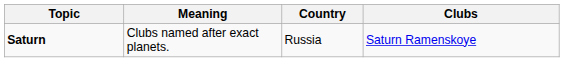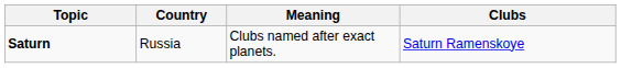 <table class="wikitable">
 <tr>
 <th width="150">Topic</th>
+<th width="100">Country</th>
 <th width="200">Meaning</th>
-<th width="100">Country</th>
 <th width="250">Clubs</th>
 </tr>
 <tr>
 <td><strong>Saturn</strong></td>
+<td> Russia</td>
 <td>Clubs named after exact planets.</td>
-<td> Russia</td>
 <td><a href='#'>Saturn Ramenskoye</a></td>
 </tr>
 </table>
